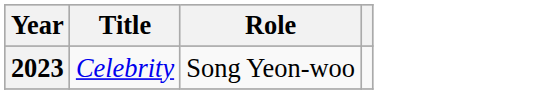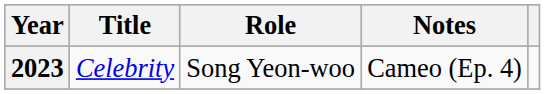 <table class="wikitable plainrowheaders">
 <tr>
 <th scope="col">Year</th>
 <th scope="col">Title</th>
 <th scope="col">Role</th>
+<th scope="col">Notes</th>
 <th scope="col" class="unsortable"></th>
 </tr>
 <tr>
 <th scope="row">2023</th>
 <td><em><a href='#'>Celebrity</a></em></td>
 <td>Song Yeon-woo</td>
+<td>Cameo (Ep. 4)</td>
 <td style="text-align:center"></td>
 </tr>
 </table>
